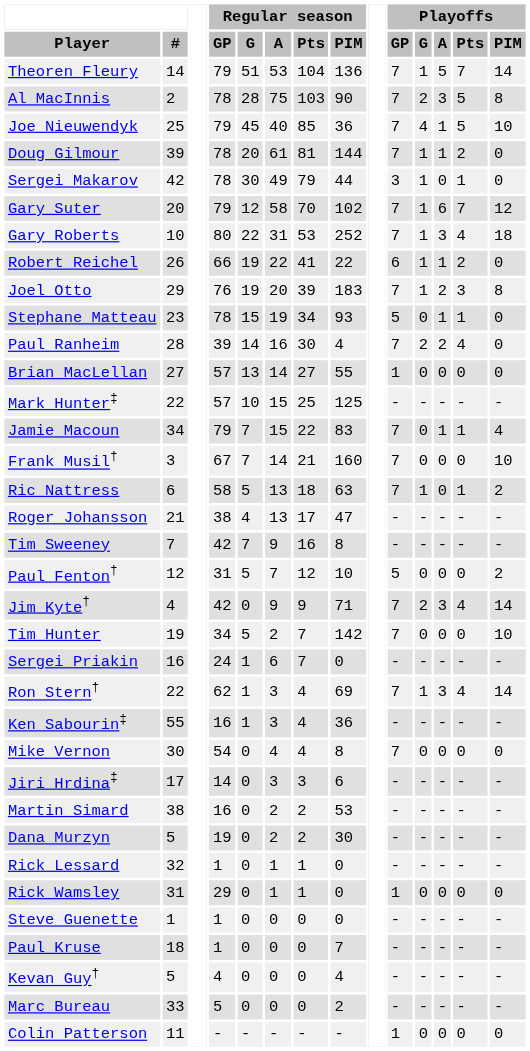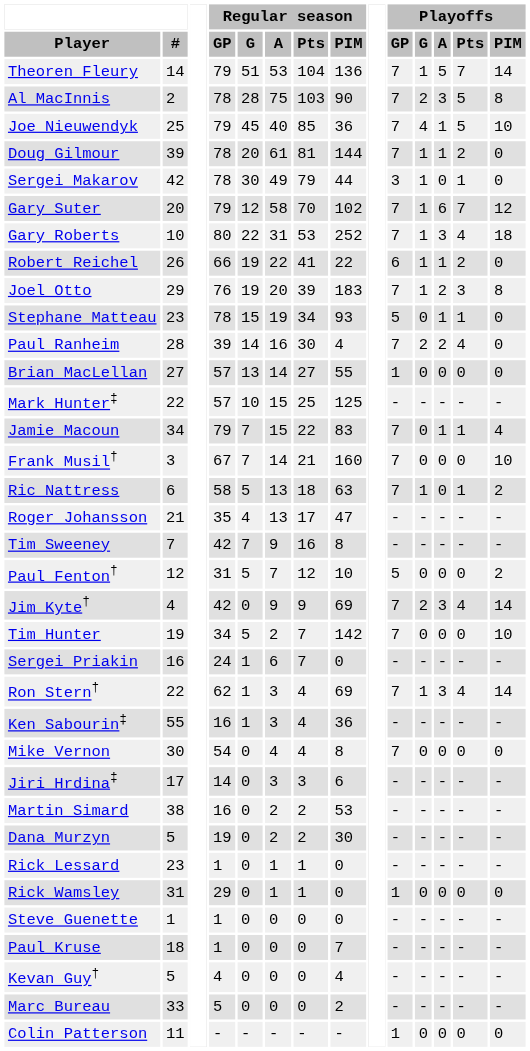 <table BORDER="0" CELLPADDING="3" CELLSPACING="2" ID="Table1">
 <tr ALIGN="center" bgcolor="#c0c0c0">
 <th ALIGN="center" colspan="2" bgcolor="#ffffff"> </th>
 <th ALIGN="center" rowspan="99" bgcolor="#ffffff"> </th>
 <th ALIGN="center" colspan="5">Regular season</th>
 <th ALIGN="center" rowspan="99" bgcolor="#ffffff"> </th>
 <th ALIGN="center" colspan="5">Playoffs</th>
 </tr>
 <tr ALIGN="center" bgcolor="#c0c0c0">
 <th ALIGN="center">Player</th>
 <th ALIGN="center">#</th>
 <th ALIGN="center">GP</th>
 <th ALIGN="center">G</th>
 <th ALIGN="center">A</th>
 <th ALIGN="center">Pts</th>
 <th ALIGN="center">PIM</th>
 <th ALIGN="center">GP</th>
 <th ALIGN="center">G</th>
 <th ALIGN="center">A</th>
 <th ALIGN="center">Pts</th>
 <th ALIGN="center">PIM</th>
 </tr>
 <tr bgcolor="#f0f0f0">
 <td><a href='#'>Theoren Fleury</a></td>
 <td>14</td>
 <td>79</td>
 <td>51</td>
 <td>53</td>
 <td>104</td>
 <td>136</td>
 <td>7</td>
 <td>1</td>
 <td>5</td>
 <td>7</td>
 <td>14</td>
 </tr>
 <tr bgcolor="#e0e0e0">
 <td><a href='#'>Al MacInnis</a></td>
 <td>2</td>
 <td>78</td>
 <td>28</td>
 <td>75</td>
 <td>103</td>
 <td>90</td>
 <td>7</td>
 <td>2</td>
 <td>3</td>
 <td>5</td>
 <td>8</td>
 </tr>
 <tr bgcolor="#f0f0f0">
 <td><a href='#'>Joe Nieuwendyk</a></td>
 <td>25</td>
 <td>79</td>
 <td>45</td>
 <td>40</td>
 <td>85</td>
 <td>36</td>
 <td>7</td>
 <td>4</td>
 <td>1</td>
 <td>5</td>
 <td>10</td>
 </tr>
 <tr bgcolor="#e0e0e0">
 <td><a href='#'>Doug Gilmour</a></td>
 <td>39</td>
 <td>78</td>
 <td>20</td>
 <td>61</td>
 <td>81</td>
 <td>144</td>
 <td>7</td>
 <td>1</td>
 <td>1</td>
 <td>2</td>
 <td>0</td>
 </tr>
 <tr bgcolor="#f0f0f0">
 <td><a href='#'>Sergei Makarov</a></td>
 <td>42</td>
 <td>78</td>
 <td>30</td>
 <td>49</td>
 <td>79</td>
 <td>44</td>
 <td>3</td>
 <td>1</td>
 <td>0</td>
 <td>1</td>
 <td>0</td>
 </tr>
 <tr bgcolor="#e0e0e0">
 <td><a href='#'>Gary Suter</a></td>
 <td>20</td>
 <td>79</td>
 <td>12</td>
 <td>58</td>
 <td>70</td>
 <td>102</td>
 <td>7</td>
 <td>1</td>
 <td>6</td>
 <td>7</td>
 <td>12</td>
 </tr>
 <tr bgcolor="#f0f0f0">
 <td><a href='#'>Gary Roberts</a></td>
 <td>10</td>
 <td>80</td>
 <td>22</td>
 <td>31</td>
 <td>53</td>
 <td>252</td>
 <td>7</td>
 <td>1</td>
 <td>3</td>
 <td>4</td>
 <td>18</td>
 </tr>
 <tr bgcolor="#e0e0e0">
 <td><a href='#'>Robert Reichel</a></td>
 <td>26</td>
 <td>66</td>
 <td>19</td>
 <td>22</td>
 <td>41</td>
 <td>22</td>
 <td>6</td>
 <td>1</td>
 <td>1</td>
 <td>2</td>
 <td>0</td>
 </tr>
 <tr bgcolor="#f0f0f0">
 <td><a href='#'>Joel Otto</a></td>
 <td>29</td>
 <td>76</td>
 <td>19</td>
 <td>20</td>
 <td>39</td>
 <td>183</td>
 <td>7</td>
 <td>1</td>
 <td>2</td>
 <td>3</td>
 <td>8</td>
 </tr>
 <tr bgcolor="#e0e0e0">
 <td><a href='#'>Stephane Matteau</a></td>
 <td>23</td>
 <td>78</td>
 <td>15</td>
 <td>19</td>
 <td>34</td>
 <td>93</td>
 <td>5</td>
 <td>0</td>
 <td>1</td>
 <td>1</td>
 <td>0</td>
 </tr>
 <tr bgcolor="#f0f0f0">
 <td><a href='#'>Paul Ranheim</a></td>
 <td>28</td>
 <td>39</td>
 <td>14</td>
 <td>16</td>
 <td>30</td>
 <td>4</td>
 <td>7</td>
 <td>2</td>
 <td>2</td>
 <td>4</td>
 <td>0</td>
 </tr>
 <tr bgcolor="#e0e0e0">
 <td><a href='#'>Brian MacLellan</a></td>
 <td>27</td>
 <td>57</td>
 <td>13</td>
 <td>14</td>
 <td>27</td>
 <td>55</td>
 <td>1</td>
 <td>0</td>
 <td>0</td>
 <td>0</td>
 <td>0</td>
 </tr>
 <tr bgcolor="#f0f0f0">
 <td><a href='#'>Mark Hunter</a><sup>‡</sup></td>
 <td>22</td>
 <td>57</td>
 <td>10</td>
 <td>15</td>
 <td>25</td>
 <td>125</td>
 <td>-</td>
 <td>-</td>
 <td>-</td>
 <td>-</td>
 <td>-</td>
 </tr>
 <tr bgcolor="#e0e0e0">
 <td><a href='#'>Jamie Macoun</a></td>
 <td>34</td>
 <td>79</td>
 <td>7</td>
 <td>15</td>
 <td>22</td>
 <td>83</td>
 <td>7</td>
 <td>0</td>
 <td>1</td>
 <td>1</td>
 <td>4</td>
 </tr>
 <tr bgcolor="#f0f0f0">
 <td><a href='#'>Frank Musil</a><sup>†</sup></td>
 <td>3</td>
 <td>67</td>
 <td>7</td>
 <td>14</td>
 <td>21</td>
 <td>160</td>
 <td>7</td>
 <td>0</td>
 <td>0</td>
 <td>0</td>
 <td>10</td>
 </tr>
 <tr bgcolor="#e0e0e0">
 <td><a href='#'>Ric Nattress</a></td>
 <td>6</td>
 <td>58</td>
 <td>5</td>
 <td>13</td>
 <td>18</td>
 <td>63</td>
 <td>7</td>
 <td>1</td>
 <td>0</td>
 <td>1</td>
 <td>2</td>
 </tr>
 <tr bgcolor="#f0f0f0">
 <td><a href='#'>Roger Johansson</a></td>
 <td>21</td>
-<td>38</td>
+<td>35</td>
 <td>4</td>
 <td>13</td>
 <td>17</td>
 <td>47</td>
 <td>-</td>
 <td>-</td>
 <td>-</td>
 <td>-</td>
 <td>-</td>
 </tr>
 <tr bgcolor="#e0e0e0">
 <td><a href='#'>Tim Sweeney</a></td>
 <td>7</td>
 <td>42</td>
 <td>7</td>
 <td>9</td>
 <td>16</td>
 <td>8</td>
 <td>-</td>
 <td>-</td>
 <td>-</td>
 <td>-</td>
 <td>-</td>
 </tr>
 <tr bgcolor="#f0f0f0">
 <td><a href='#'>Paul Fenton</a><sup>†</sup></td>
 <td>12</td>
 <td>31</td>
 <td>5</td>
 <td>7</td>
 <td>12</td>
 <td>10</td>
 <td>5</td>
 <td>0</td>
 <td>0</td>
 <td>0</td>
 <td>2</td>
 </tr>
 <tr bgcolor="#e0e0e0">
 <td><a href='#'>Jim Kyte</a><sup>†</sup></td>
 <td>4</td>
 <td>42</td>
 <td>0</td>
 <td>9</td>
 <td>9</td>
-<td>71</td>
+<td>69</td>
 <td>7</td>
 <td>2</td>
 <td>3</td>
 <td>4</td>
 <td>14</td>
 </tr>
 <tr bgcolor="#f0f0f0">
 <td><a href='#'>Tim Hunter</a></td>
 <td>19</td>
 <td>34</td>
 <td>5</td>
 <td>2</td>
 <td>7</td>
 <td>142</td>
 <td>7</td>
 <td>0</td>
 <td>0</td>
 <td>0</td>
 <td>10</td>
 </tr>
 <tr bgcolor="#e0e0e0">
 <td><a href='#'>Sergei Priakin</a></td>
 <td>16</td>
 <td>24</td>
 <td>1</td>
 <td>6</td>
 <td>7</td>
 <td>0</td>
 <td>-</td>
 <td>-</td>
 <td>-</td>
 <td>-</td>
 <td>-</td>
 </tr>
 <tr bgcolor="#f0f0f0">
 <td><a href='#'>Ron Stern</a><sup>†</sup></td>
 <td>22</td>
 <td>62</td>
 <td>1</td>
 <td>3</td>
 <td>4</td>
 <td>69</td>
 <td>7</td>
 <td>1</td>
 <td>3</td>
 <td>4</td>
 <td>14</td>
 </tr>
 <tr bgcolor="#e0e0e0">
 <td><a href='#'>Ken Sabourin</a><sup>‡</sup></td>
 <td>55</td>
 <td>16</td>
 <td>1</td>
 <td>3</td>
 <td>4</td>
 <td>36</td>
 <td>-</td>
 <td>-</td>
 <td>-</td>
 <td>-</td>
 <td>-</td>
 </tr>
 <tr bgcolor="#f0f0f0">
 <td><a href='#'>Mike Vernon</a></td>
 <td>30</td>
 <td>54</td>
 <td>0</td>
 <td>4</td>
 <td>4</td>
 <td>8</td>
 <td>7</td>
 <td>0</td>
 <td>0</td>
 <td>0</td>
 <td>0</td>
 </tr>
 <tr bgcolor="#e0e0e0">
 <td><a href='#'>Jiri Hrdina</a><sup>‡</sup></td>
 <td>17</td>
 <td>14</td>
 <td>0</td>
 <td>3</td>
 <td>3</td>
 <td>6</td>
 <td>-</td>
 <td>-</td>
 <td>-</td>
 <td>-</td>
 <td>-</td>
 </tr>
 <tr bgcolor="#f0f0f0">
 <td><a href='#'>Martin Simard</a></td>
 <td>38</td>
 <td>16</td>
 <td>0</td>
 <td>2</td>
 <td>2</td>
 <td>53</td>
 <td>-</td>
 <td>-</td>
 <td>-</td>
 <td>-</td>
 <td>-</td>
 </tr>
 <tr bgcolor="#e0e0e0">
 <td><a href='#'>Dana Murzyn</a></td>
 <td>5</td>
 <td>19</td>
 <td>0</td>
 <td>2</td>
 <td>2</td>
 <td>30</td>
 <td>-</td>
 <td>-</td>
 <td>-</td>
 <td>-</td>
 <td>-</td>
 </tr>
 <tr bgcolor="#f0f0f0">
 <td><a href='#'>Rick Lessard</a></td>
-<td>32</td>
+<td>23</td>
 <td>1</td>
 <td>0</td>
 <td>1</td>
 <td>1</td>
 <td>0</td>
 <td>-</td>
 <td>-</td>
 <td>-</td>
 <td>-</td>
 <td>-</td>
 </tr>
 <tr bgcolor="#e0e0e0">
 <td><a href='#'>Rick Wamsley</a></td>
 <td>31</td>
 <td>29</td>
 <td>0</td>
 <td>1</td>
 <td>1</td>
 <td>0</td>
 <td>1</td>
 <td>0</td>
 <td>0</td>
 <td>0</td>
 <td>0</td>
 </tr>
 <tr bgcolor="#f0f0f0">
 <td><a href='#'>Steve Guenette</a></td>
 <td>1</td>
 <td>1</td>
 <td>0</td>
 <td>0</td>
 <td>0</td>
 <td>0</td>
 <td>-</td>
 <td>-</td>
 <td>-</td>
 <td>-</td>
 <td>-</td>
 </tr>
 <tr bgcolor="#e0e0e0">
 <td><a href='#'>Paul Kruse</a></td>
 <td>18</td>
 <td>1</td>
 <td>0</td>
 <td>0</td>
 <td>0</td>
 <td>7</td>
 <td>-</td>
 <td>-</td>
 <td>-</td>
 <td>-</td>
 <td>-</td>
 </tr>
 <tr bgcolor="#f0f0f0">
 <td><a href='#'>Kevan Guy</a><sup>†</sup></td>
 <td>5</td>
 <td>4</td>
 <td>0</td>
 <td>0</td>
 <td>0</td>
 <td>4</td>
 <td>-</td>
 <td>-</td>
 <td>-</td>
 <td>-</td>
 <td>-</td>
 </tr>
 <tr bgcolor="#e0e0e0">
 <td><a href='#'>Marc Bureau</a></td>
 <td>33</td>
 <td>5</td>
 <td>0</td>
 <td>0</td>
 <td>0</td>
 <td>2</td>
 <td>-</td>
 <td>-</td>
 <td>-</td>
 <td>-</td>
 <td>-</td>
 </tr>
 <tr bgcolor="#f0f0f0">
 <td><a href='#'>Colin Patterson</a></td>
 <td>11</td>
 <td>-</td>
 <td>-</td>
 <td>-</td>
 <td>-</td>
 <td>-</td>
 <td>1</td>
 <td>0</td>
 <td>0</td>
 <td>0</td>
 <td>0</td>
 </tr>
 </table>
